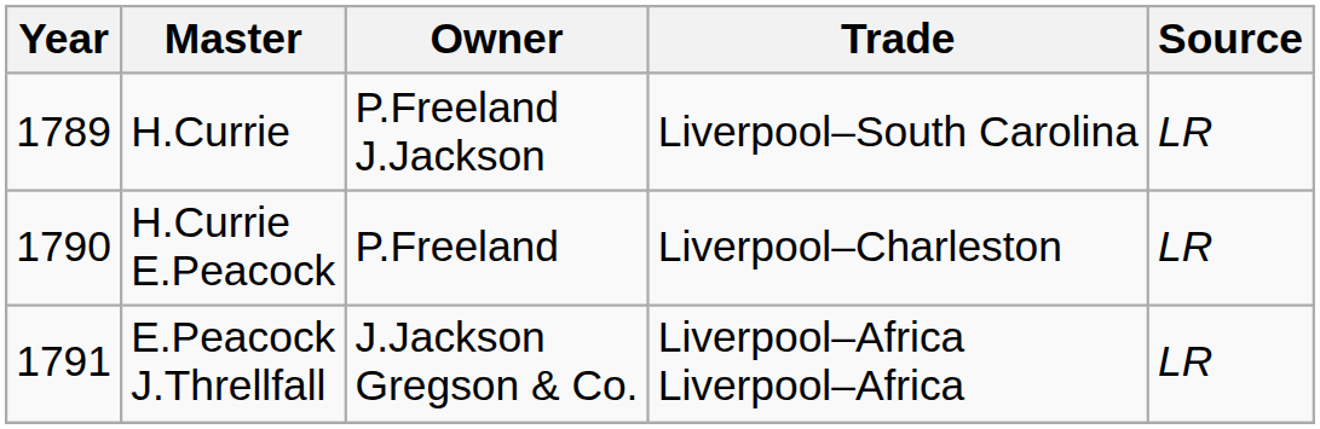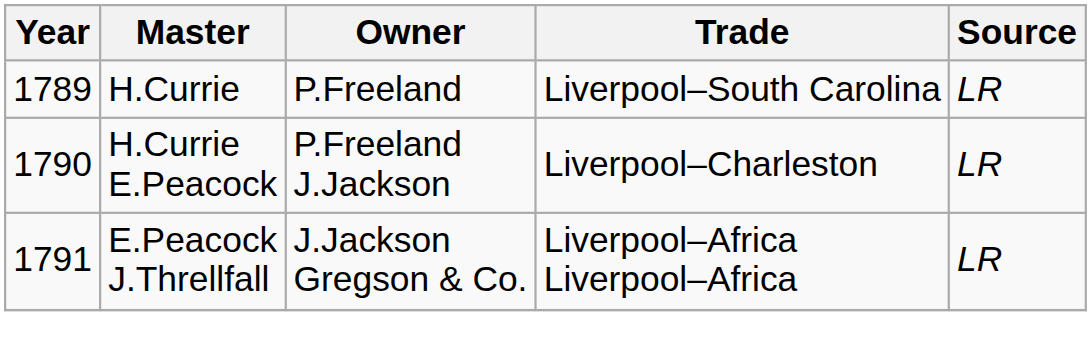 <table class=" wikitable">
 <tr>
 <th>Year</th>
 <th>Master</th>
 <th>Owner</th>
 <th>Trade</th>
 <th>Source</th>
 </tr>
 <tr>
 <td>1789</td>
 <td>H.Currie</td>
-<td>P.Freeland<br>J.Jackson</td>
+<td>P.Freeland</td>
 <td>Liverpool–South Carolina</td>
 <td><em>LR</em></td>
 </tr>
 <tr>
 <td>1790</td>
 <td>H.Currie<br>E.Peacock</td>
-<td>P.Freeland</td>
+<td>P.Freeland<br>J.Jackson</td>
 <td>Liverpool–Charleston</td>
 <td><em>LR</em></td>
 </tr>
 <tr>
 <td>1791</td>
 <td>E.Peacock<br>J.Threllfall</td>
 <td>J.Jackson<br>Gregson & Co.</td>
 <td>Liverpool–Africa<br>Liverpool–Africa</td>
 <td><em>LR</em></td>
 </tr>
 <tr>
 </tr>
 </table>
